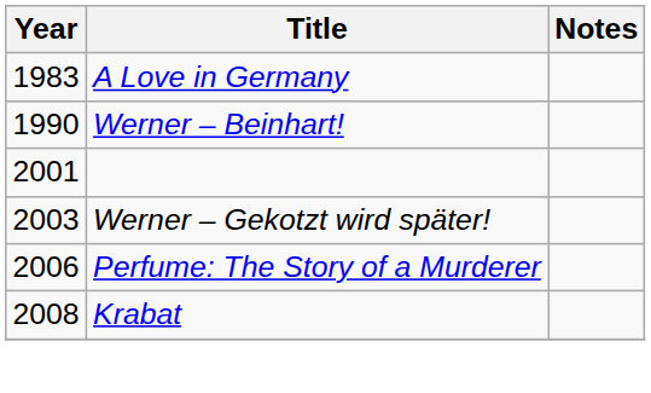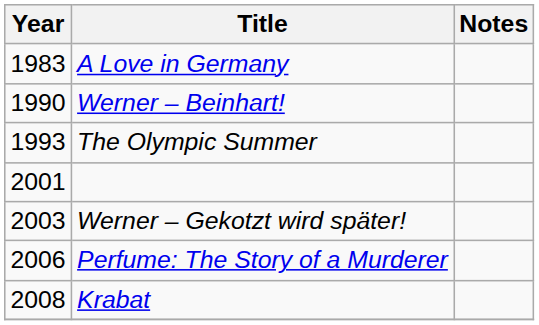 <table class="wikitable">
 <tr>
 <th>Year</th>
 <th>Title</th>
 <th>Notes</th>
 </tr>
 <tr>
 <td>1983</td>
 <td><em><a href='#'>A Love in Germany</a></em></td>
 <td></td>
 </tr>
 <tr>
 <td>1990</td>
 <td><em><a href='#'>Werner – Beinhart!</a></em></td>
+<td></td>
+</tr>
+<tr>
+<td>1993</td>
+<td><em>The Olympic Summer</em></td>
 <td></td>
 </tr>
 <tr>
 <td>2001</td>
 <td><em></em></td>
 <td></td>
 </tr>
 <tr>
 <td>2003</td>
 <td><em>Werner – Gekotzt wird später!</em></td>
 <td></td>
 </tr>
 <tr>
 <td>2006</td>
 <td><em><a href='#'>Perfume: The Story of a Murderer</a></em></td>
 <td></td>
 </tr>
 <tr>
 <td>2008</td>
 <td><em><a href='#'>Krabat</a></em></td>
 <td></td>
 </tr>
 <tr>
 </tr>
 </table>
